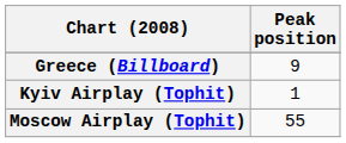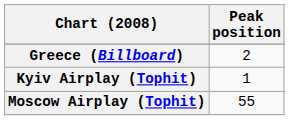 <table class="wikitable sortable plainrowheaders">
 <tr>
 <th scope="col">Chart (2008)</th>
 <th scope="col">Peak<br>position</th>
 </tr>
 <tr>
 </tr>
 <tr>
 <th scope="row">Greece (<em><a href='#'>Billboard</a></em>)</th>
-<td align="center">9</td>
+<td align="center">2</td>
 </tr>
 <tr>
 <th scope="row">Kyiv Airplay (<a href='#'>Tophit</a>)</th>
 <td align="center">1</td>
 </tr>
 <tr>
 <th scope="row">Moscow Airplay (<a href='#'>Tophit</a>)</th>
 <td align="center">55</td>
 </tr>
 <tr>
 </tr>
 </table>
